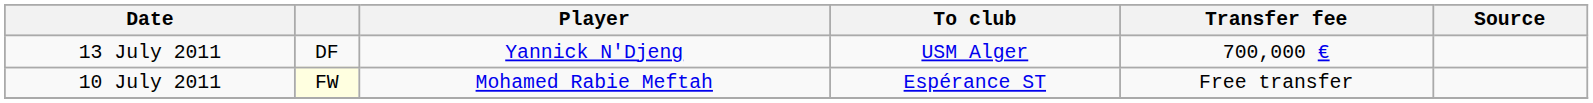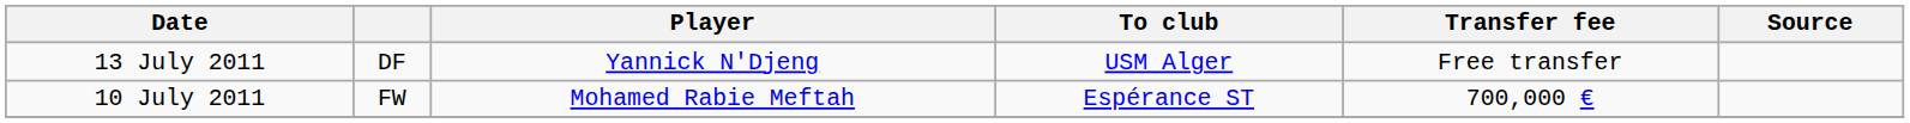 <table class="wikitable sortable" style="width:70%; text-align:center; font-size:85%; text-align:centre;">
 <tr>
 <th>Date</th>
 <th></th>
 <th>Player</th>
 <th>To club</th>
 <th>Transfer fee</th>
 <th>Source</th>
 </tr>
 <tr>
 <td>13 July 2011</td>
 <td>DF</td>
 <td> <a href='#'>Yannick N'Djeng</a></td>
 <td> <a href='#'>USM Alger</a></td>
-<td>700,000 <a href='#'>€</a></td>
+<td>Free transfer</td>
 <td></td>
 </tr>
 <tr>
 <td>10 July 2011</td>
-<td style="background: lightyellow;">FW</td>
+<td>FW</td>
 <td> <a href='#'>Mohamed Rabie Meftah</a></td>
 <td> <a href='#'>Espérance ST</a></td>
-<td>Free transfer</td>
+<td>700,000 <a href='#'>€</a></td>
 <td></td>
 </tr>
 <tr>
 </tr>
 </table>
